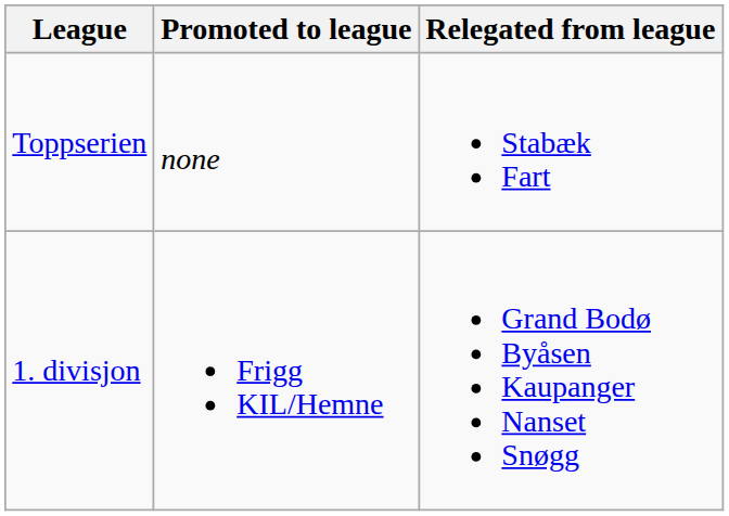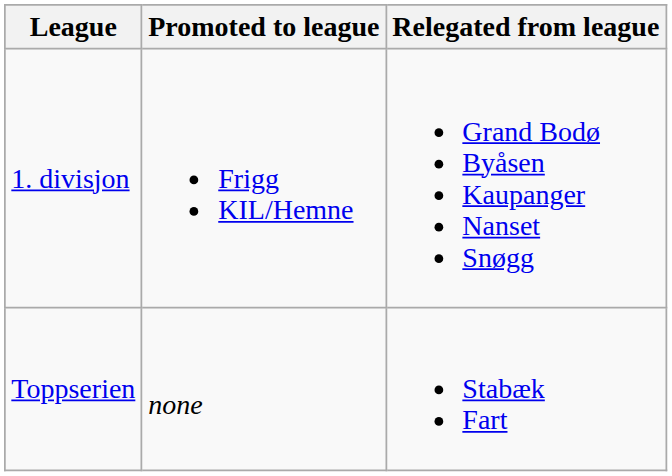 <table class="wikitable">
 <tr>
 <th>League</th>
 <th>Promoted to league</th>
 <th>Relegated from league</th>
 </tr>
 <tr>
+<td><a href='#'>1. divisjon</a></td>
+<td><br><ul><li><a href='#'>Frigg</a></li><li><a href='#'>KIL/Hemne</a></li></ul></td>
+<td><br><ul><li><a href='#'>Grand Bodø</a></li><li><a href='#'>Byåsen</a></li><li><a href='#'>Kaupanger</a></li><li><a href='#'>Nanset</a></li><li><a href='#'>Snøgg</a></li></ul></td>
+</tr>
+<tr>
 <td><a href='#'>Toppserien</a></td>
 <td><br><em>none</em></td>
 <td><br><ul><li><a href='#'>Stabæk</a></li><li><a href='#'>Fart</a></li></ul></td>
 </tr>
-<tr>
-<td><a href='#'>1. divisjon</a></td>
-<td><br><ul><li><a href='#'>Frigg</a></li><li><a href='#'>KIL/Hemne</a></li></ul></td>
-<td><br><ul><li><a href='#'>Grand Bodø</a></li><li><a href='#'>Byåsen</a></li><li><a href='#'>Kaupanger</a></li><li><a href='#'>Nanset</a></li><li><a href='#'>Snøgg</a></li></ul></td>
-</tr>
 </table>
